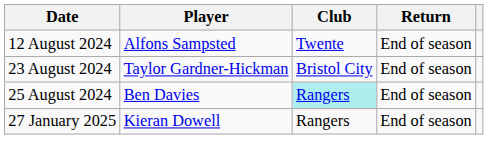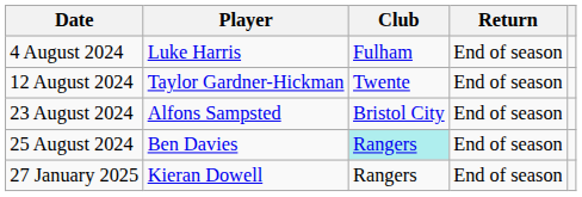 <table class="wikitable">
 <tr>
 <th>Date</th>
 <th>Player</th>
 <th>Club</th>
 <th>Return</th>
 <th></th>
 </tr>
 <tr>
+<td>4 August 2024</td>
+<td><a href='#'>Luke Harris</a></td>
+<td><a href='#'>Fulham</a></td>
+<td>End of season</td>
+<td style="text-align:center"></td>
+</tr>
+<tr>
 <td>12 August 2024</td>
-<td><a href='#'>Alfons Sampsted</a></td>
+<td><a href='#'>Taylor Gardner-Hickman</a></td>
 <td><a href='#'>Twente</a></td>
 <td>End of season</td>
 <td style="text-align:center"></td>
 </tr>
 <tr>
 <td>23 August 2024</td>
-<td><a href='#'>Taylor Gardner-Hickman</a></td>
+<td><a href='#'>Alfons Sampsted</a></td>
 <td><a href='#'>Bristol City</a></td>
 <td>End of season</td>
 <td style="text-align:center"></td>
 </tr>
 <tr>
 <td>25 August 2024</td>
 <td><a href='#'>Ben Davies</a></td>
 <td style="background: paleturquoise;"><a href='#'>Rangers</a></td>
 <td>End of season</td>
 <td style="text-align:center"></td>
 </tr>
 <tr>
 <td>27 January 2025</td>
 <td><a href='#'>Kieran Dowell</a></td>
 <td>Rangers</td>
 <td>End of season</td>
 <td style="text-align:center"></td>
 </tr>
 </table>
